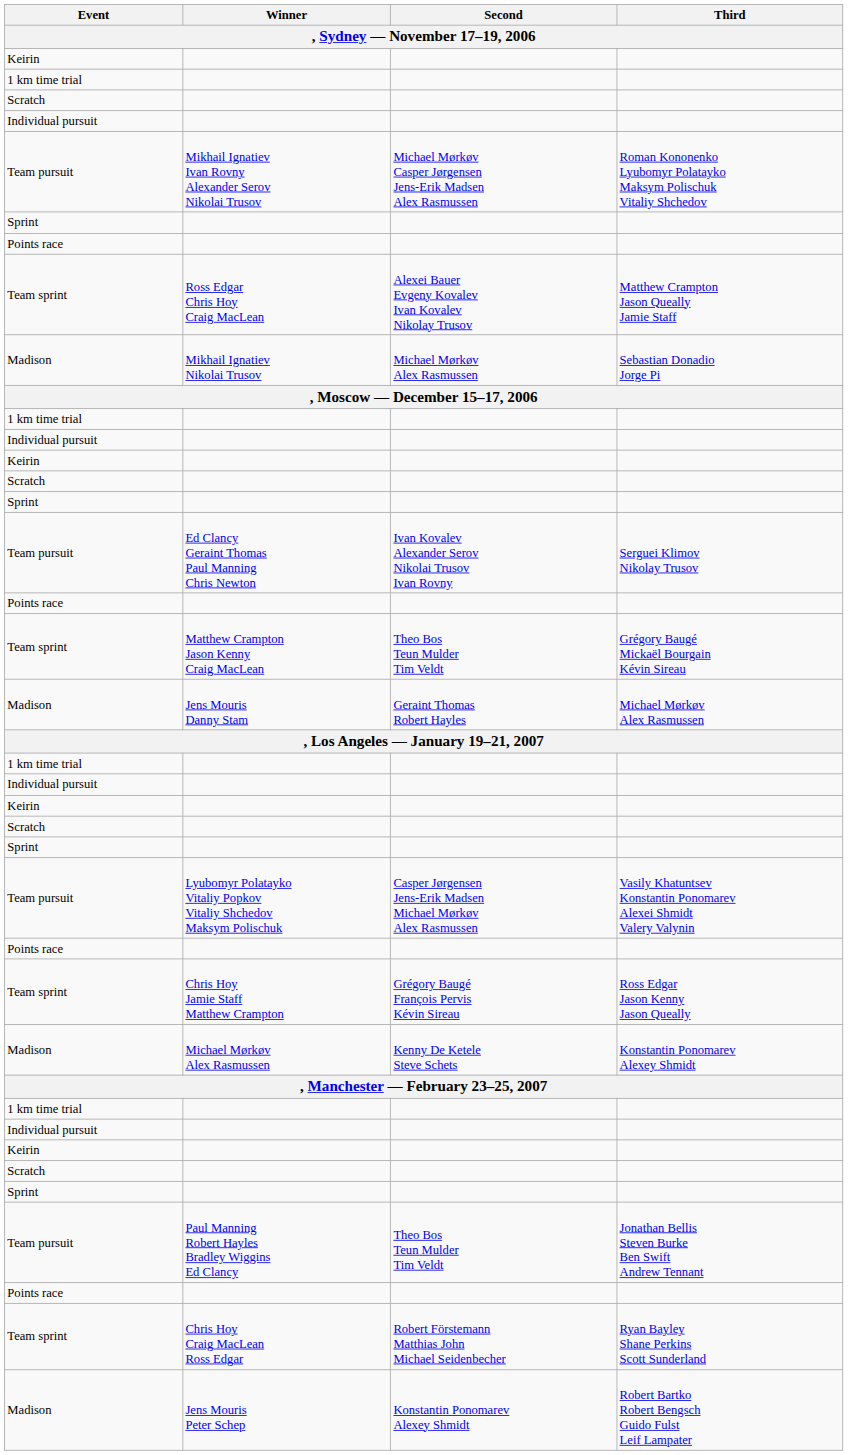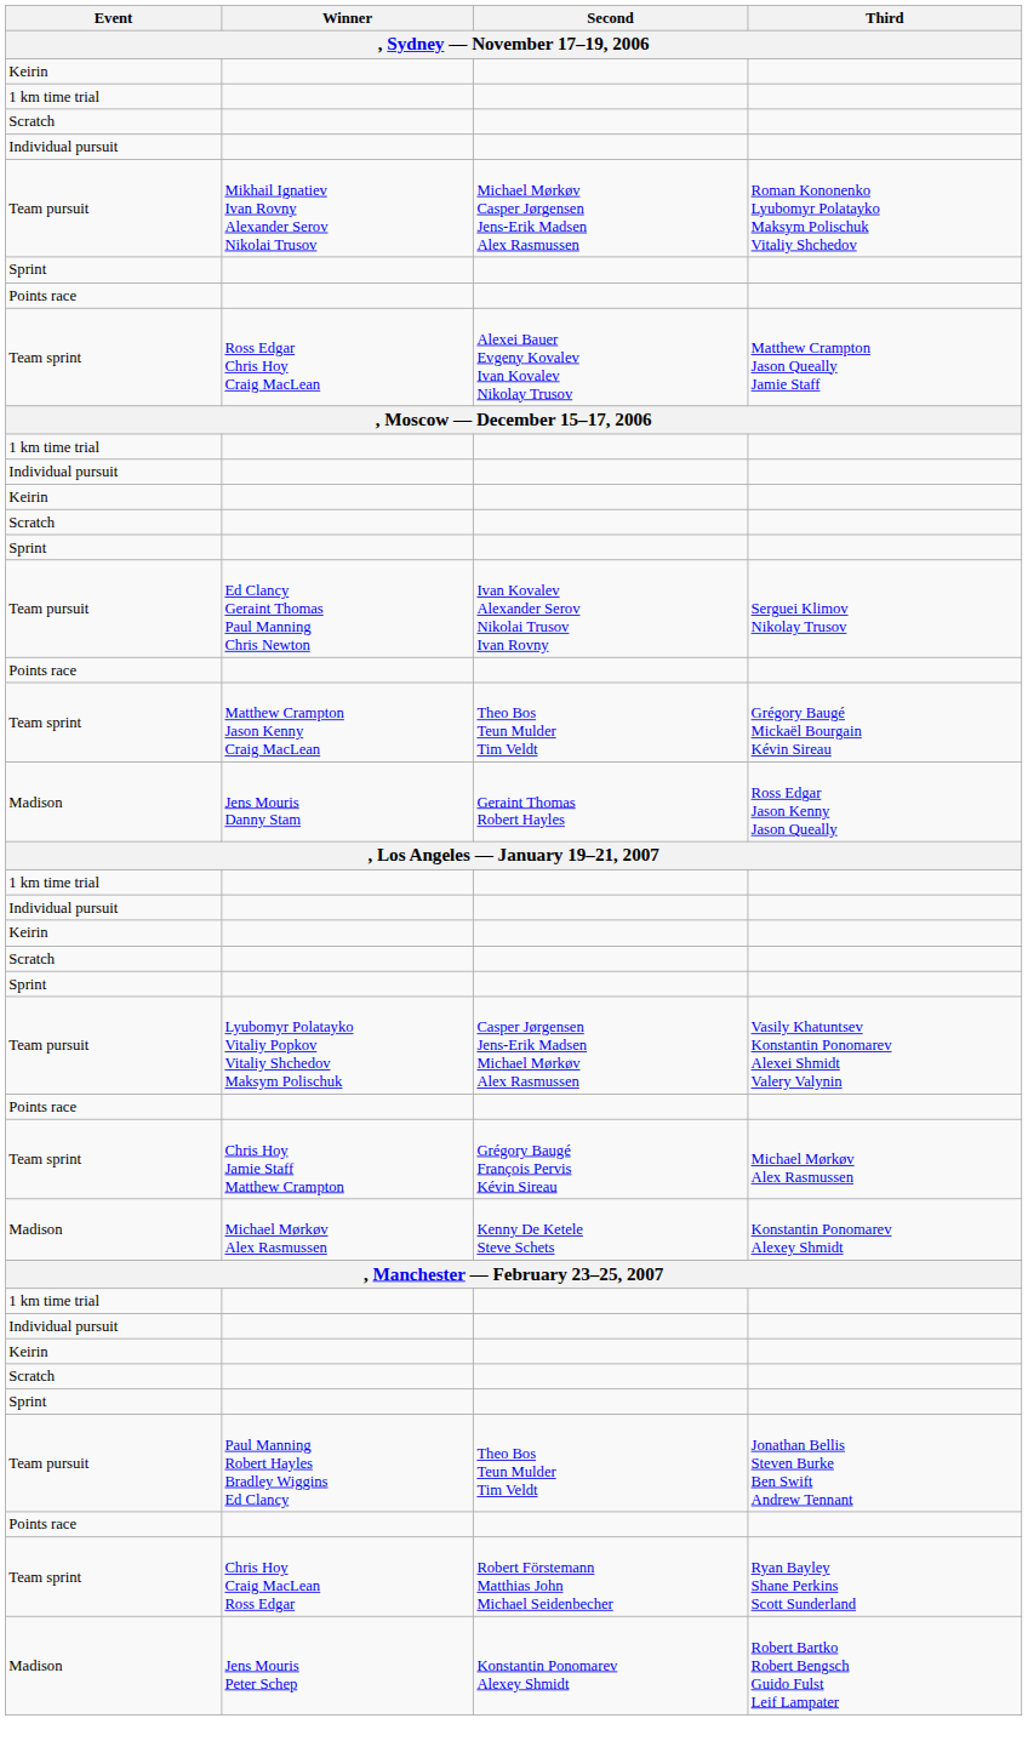 <table class=wikitable style="font-size:95%" width="80%">
 <tr>
 <th>Event</th>
 <th>Winner</th>
 <th>Second</th>
 <th>Third</th>
 </tr>
 <tr>
 <th colspan=4><big>, <a href='#'>Sydney</a> — November 17–19, 2006</big></th>
 </tr>
 <tr>
 <td>Keirin</td>
 <td></td>
 <td></td>
 <td></td>
 </tr>
 <tr>
 <td>1 km time trial</td>
 <td></td>
 <td></td>
 <td></td>
 </tr>
 <tr>
 <td>Scratch</td>
 <td></td>
 <td></td>
 <td></td>
 </tr>
 <tr>
 <td>Individual pursuit</td>
 <td></td>
 <td></td>
 <td></td>
 </tr>
 <tr>
 <td>Team pursuit</td>
 <td><br> <a href='#'>Mikhail Ignatiev</a><br> <a href='#'>Ivan Rovny</a><br> <a href='#'>Alexander Serov</a><br> <a href='#'>Nikolai Trusov</a></td>
 <td><br> <a href='#'>Michael Mørkøv</a><br> <a href='#'>Casper Jørgensen</a><br> <a href='#'>Jens-Erik Madsen</a><br> <a href='#'>Alex Rasmussen</a></td>
 <td><br> <a href='#'>Roman Kononenko</a><br> <a href='#'>Lyubomyr Polatayko</a><br> <a href='#'>Maksym Polischuk</a><br> <a href='#'>Vitaliy Shchedov</a></td>
 </tr>
 <tr>
 <td>Sprint</td>
 <td></td>
 <td></td>
 <td></td>
 </tr>
 <tr>
 <td>Points race</td>
 <td></td>
 <td></td>
 <td></td>
 </tr>
 <tr>
 <td>Team sprint</td>
 <td><br> <a href='#'>Ross Edgar</a><br> <a href='#'>Chris Hoy</a><br> <a href='#'>Craig MacLean</a></td>
 <td><br> <a href='#'>Alexei Bauer</a> <br> <a href='#'>Evgeny Kovalev</a> <br> <a href='#'>Ivan Kovalev</a> <br> <a href='#'>Nikolay Trusov</a></td>
 <td><br> <a href='#'>Matthew Crampton</a><br> <a href='#'>Jason Queally</a><br> <a href='#'>Jamie Staff</a></td>
 </tr>
-<tr>
-<td>Madison</td>
-<td><br> <a href='#'>Mikhail Ignatiev</a><br> <a href='#'>Nikolai Trusov</a></td>
-<td><br> <a href='#'>Michael Mørkøv</a><br> <a href='#'>Alex Rasmussen</a></td>
-<td><br> <a href='#'>Sebastian Donadio</a><br> <a href='#'>Jorge Pi</a></td>
-</tr>
 <tr bgcolor="#EFEFEF" align="left">
 <th colspan=4><big>, Moscow — December 15–17, 2006</big></th>
 </tr>
 <tr>
 <td>1 km time trial</td>
 <td></td>
 <td></td>
 <td></td>
 </tr>
 <tr>
 <td>Individual pursuit</td>
 <td></td>
 <td></td>
 <td></td>
 </tr>
 <tr>
 <td>Keirin</td>
 <td></td>
 <td></td>
 <td></td>
 </tr>
 <tr>
 <td>Scratch</td>
 <td></td>
 <td></td>
 <td></td>
 </tr>
 <tr>
 <td>Sprint</td>
 <td></td>
 <td></td>
 <td></td>
 </tr>
 <tr>
 <td>Team pursuit</td>
 <td><br> <a href='#'>Ed Clancy</a><br> <a href='#'>Geraint Thomas</a><br> <a href='#'>Paul Manning</a><br> <a href='#'>Chris Newton</a></td>
 <td><br> <a href='#'>Ivan Kovalev</a><br> <a href='#'>Alexander Serov</a><br> <a href='#'>Nikolai Trusov</a><br> <a href='#'>Ivan Rovny</a></td>
 <td><br> <a href='#'>Serguei Klimov</a> <br> <a href='#'>Nikolay Trusov</a></td>
 </tr>
 <tr>
 <td>Points race</td>
 <td></td>
 <td></td>
 <td></td>
 </tr>
 <tr>
 <td>Team sprint</td>
 <td><br> <a href='#'>Matthew Crampton</a><br> <a href='#'>Jason Kenny</a><br> <a href='#'>Craig MacLean</a></td>
 <td><br> <a href='#'>Theo Bos</a><br> <a href='#'>Teun Mulder</a><br> <a href='#'>Tim Veldt</a></td>
 <td><br> <a href='#'>Grégory Baugé</a><br> <a href='#'>Mickaël Bourgain</a><br> <a href='#'>Kévin Sireau</a></td>
 </tr>
 <tr>
 <td>Madison</td>
 <td><br> <a href='#'>Jens Mouris</a><br> <a href='#'>Danny Stam</a></td>
 <td><br> <a href='#'>Geraint Thomas</a><br> <a href='#'>Robert Hayles</a></td>
-<td><br> <a href='#'>Michael Mørkøv</a><br> <a href='#'>Alex Rasmussen</a></td>
+<td><br> <a href='#'>Ross Edgar</a> <br> <a href='#'>Jason Kenny</a> <br> <a href='#'>Jason Queally</a></td>
 </tr>
 <tr>
 <th colspan=4><big>, Los Angeles — January 19–21, 2007</big></th>
 </tr>
 <tr>
 <td>1 km time trial</td>
 <td></td>
 <td></td>
 <td></td>
 </tr>
 <tr>
 <td>Individual pursuit</td>
 <td></td>
 <td></td>
 <td></td>
 </tr>
 <tr>
 <td>Keirin</td>
 <td></td>
 <td></td>
 <td></td>
 </tr>
 <tr>
 <td>Scratch</td>
 <td></td>
 <td></td>
 <td></td>
 </tr>
 <tr>
 <td>Sprint</td>
 <td></td>
 <td></td>
 <td></td>
 </tr>
 <tr>
 <td>Team pursuit</td>
 <td><br> <a href='#'>Lyubomyr Polatayko</a><br> <a href='#'>Vitaliy Popkov</a><br> <a href='#'>Vitaliy Shchedov</a><br> <a href='#'>Maksym Polischuk</a></td>
 <td><br> <a href='#'>Casper Jørgensen</a> <br> <a href='#'>Jens-Erik Madsen</a> <br> <a href='#'>Michael Mørkøv</a> <br> <a href='#'>Alex Rasmussen</a></td>
 <td><br> <a href='#'>Vasily Khatuntsev</a> <br> <a href='#'>Konstantin Ponomarev</a> <br> <a href='#'>Alexei Shmidt</a> <br> <a href='#'>Valery Valynin</a></td>
 </tr>
 <tr>
 <td>Points race</td>
 <td></td>
 <td></td>
 <td></td>
 </tr>
 <tr>
 <td>Team sprint</td>
 <td><br> <a href='#'>Chris Hoy</a> <br> <a href='#'>Jamie Staff</a> <br> <a href='#'>Matthew Crampton</a></td>
 <td><br> <a href='#'>Grégory Baugé</a> <br> <a href='#'>François Pervis</a> <br> <a href='#'>Kévin Sireau</a></td>
-<td><br> <a href='#'>Ross Edgar</a> <br> <a href='#'>Jason Kenny</a> <br> <a href='#'>Jason Queally</a></td>
+<td><br> <a href='#'>Michael Mørkøv</a><br> <a href='#'>Alex Rasmussen</a></td>
 </tr>
 <tr>
 <td>Madison</td>
 <td><br> <a href='#'>Michael Mørkøv</a><br> <a href='#'>Alex Rasmussen</a></td>
 <td><br> <a href='#'>Kenny De Ketele</a><br> <a href='#'>Steve Schets</a></td>
 <td><br> <a href='#'>Konstantin Ponomarev</a><br> <a href='#'>Alexey Shmidt</a></td>
 </tr>
 <tr>
 <th colspan=4><big>, <a href='#'>Manchester</a> — February 23–25, 2007</big></th>
 </tr>
 <tr>
 <td>1 km time trial</td>
 <td></td>
 <td></td>
 <td></td>
 </tr>
 <tr>
 <td>Individual pursuit</td>
 <td></td>
 <td></td>
 <td></td>
 </tr>
 <tr>
 <td>Keirin</td>
 <td></td>
 <td></td>
 <td></td>
 </tr>
 <tr>
 <td>Scratch</td>
 <td></td>
 <td></td>
 <td></td>
 </tr>
 <tr>
 <td>Sprint</td>
 <td></td>
 <td></td>
 <td></td>
 </tr>
 <tr>
 <td>Team pursuit</td>
 <td><br> <a href='#'>Paul Manning</a><br> <a href='#'>Robert Hayles</a><br> <a href='#'>Bradley Wiggins</a><br> <a href='#'>Ed Clancy</a></td>
 <td><br> <a href='#'>Theo Bos</a><br> <a href='#'>Teun Mulder</a><br> <a href='#'>Tim Veldt</a></td>
 <td><br> <a href='#'>Jonathan Bellis</a> <br> <a href='#'>Steven Burke</a> <br> <a href='#'>Ben Swift</a> <br> <a href='#'>Andrew Tennant</a></td>
 </tr>
 <tr>
 <td>Points race</td>
 <td></td>
 <td></td>
 <td></td>
 </tr>
 <tr>
 <td>Team sprint</td>
 <td><br> <a href='#'>Chris Hoy</a> <br> <a href='#'>Craig MacLean</a> <br> <a href='#'>Ross Edgar</a></td>
 <td><br> <a href='#'>Robert Förstemann</a> <br> <a href='#'>Matthias John</a> <br> <a href='#'>Michael Seidenbecher</a></td>
 <td><br> <a href='#'>Ryan Bayley</a> <br> <a href='#'>Shane Perkins</a> <br> <a href='#'>Scott Sunderland</a></td>
 </tr>
 <tr>
 <td>Madison</td>
 <td><br> <a href='#'>Jens Mouris</a> <br> <a href='#'>Peter Schep</a></td>
 <td><br> <a href='#'>Konstantin Ponomarev</a><br> <a href='#'>Alexey Shmidt</a></td>
 <td><br> <a href='#'>Robert Bartko</a><br> <a href='#'>Robert Bengsch</a><br> <a href='#'>Guido Fulst</a><br> <a href='#'>Leif Lampater</a></td>
 </tr>
 </table>
